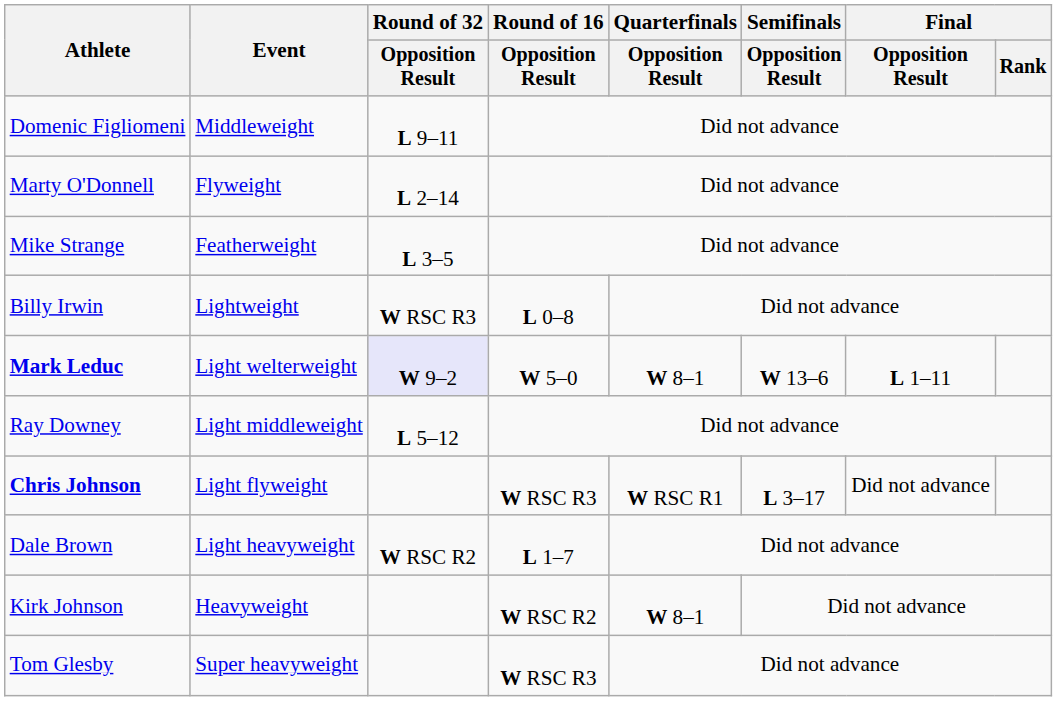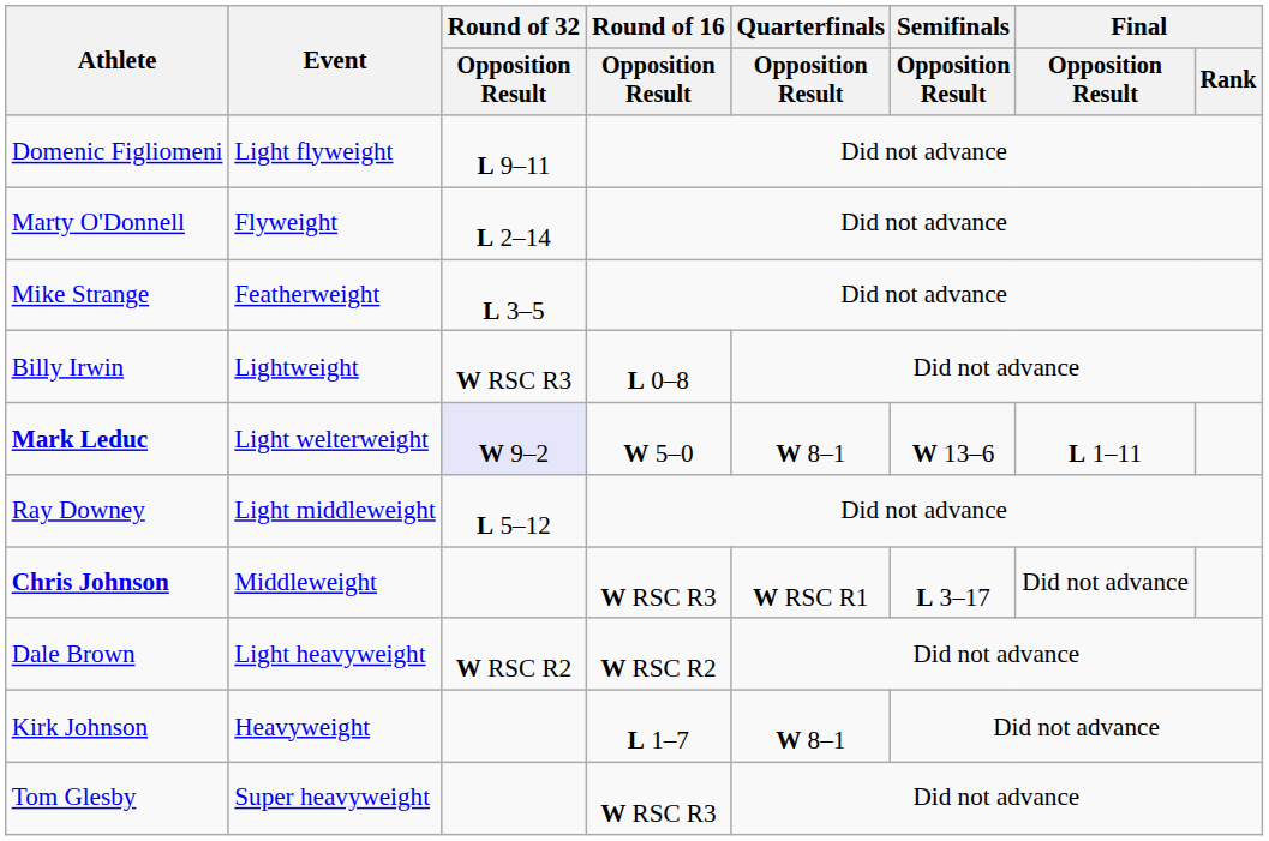 <table class="wikitable" style="font-size:90%">
 <tr>
 <th rowspan="2">Athlete</th>
 <th rowspan="2">Event</th>
 <th>Round of 32</th>
 <th>Round of 16</th>
 <th>Quarterfinals</th>
 <th>Semifinals</th>
 <th colspan=2>Final</th>
 </tr>
 <tr style="font-size:95%">
 <th>Opposition<br>Result</th>
 <th>Opposition<br>Result</th>
 <th>Opposition<br>Result</th>
 <th>Opposition<br>Result</th>
 <th>Opposition<br>Result</th>
 <th>Rank</th>
 </tr>
 <tr align=center>
 <td align=left><a href='#'>Domenic Figliomeni</a></td>
-<td align=left><a href='#'>Middleweight</a></td>
+<td align=left><a href='#'>Light flyweight</a></td>
 <td><br><strong>L</strong> 9–11</td>
 <td colspan=5>Did not advance</td>
 </tr>
 <tr align=center>
 <td align=left><a href='#'>Marty O'Donnell</a></td>
 <td align=left><a href='#'>Flyweight</a></td>
 <td><br><strong>L</strong> 2–14</td>
 <td colspan=5>Did not advance</td>
 </tr>
 <tr align=center>
 <td align=left><a href='#'>Mike Strange</a></td>
 <td align=left><a href='#'>Featherweight</a></td>
 <td><br><strong>L</strong> 3–5</td>
 <td colspan=5>Did not advance</td>
 </tr>
 <tr align=center>
 <td align=left><a href='#'>Billy Irwin</a></td>
 <td align=left><a href='#'>Lightweight</a></td>
 <td><br><strong>W</strong> RSC R3</td>
 <td><br><strong>L</strong> 0–8</td>
 <td colspan=4>Did not advance</td>
 </tr>
 <tr align=center>
 <td align=left><strong><a href='#'>Mark Leduc</a></strong></td>
 <td align=left><a href='#'>Light welterweight</a></td>
 <td style="background: lavender;"><br><strong>W</strong> 9–2</td>
 <td><br><strong>W</strong> 5–0</td>
 <td><br><strong>W</strong> 8–1</td>
 <td><br><strong>W</strong> 13–6</td>
 <td><br><strong>L</strong> 1–11</td>
 <td></td>
 </tr>
 <tr align=center>
 <td align=left><a href='#'>Ray Downey</a></td>
 <td align=left><a href='#'>Light middleweight</a></td>
 <td><br><strong>L</strong> 5–12</td>
 <td colspan=5>Did not advance</td>
 </tr>
 <tr align=center>
 <td align=left><strong><a href='#'>Chris Johnson</a></strong></td>
-<td align=left><a href='#'>Light flyweight</a></td>
+<td align=left><a href='#'>Middleweight</a></td>
 <td></td>
 <td><br><strong>W</strong> RSC R3</td>
 <td><br><strong>W</strong> RSC R1</td>
 <td><br><strong>L</strong> 3–17</td>
 <td>Did not advance</td>
 <td></td>
 </tr>
 <tr align=center>
 <td align=left><a href='#'>Dale Brown</a></td>
 <td align=left><a href='#'>Light heavyweight</a></td>
 <td><br><strong>W</strong> RSC R2</td>
-<td><br><strong>L</strong> 1–7</td>
+<td><br><strong>W</strong> RSC R2</td>
 <td colspan=4>Did not advance</td>
 </tr>
 <tr align=center>
 <td align=left><a href='#'>Kirk Johnson</a></td>
 <td align=left><a href='#'>Heavyweight</a></td>
 <td></td>
-<td><br><strong>W</strong> RSC R2</td>
+<td><br><strong>L</strong> 1–7</td>
 <td><br><strong>W</strong> 8–1</td>
 <td colspan=3>Did not advance</td>
 </tr>
 <tr align=center>
 <td align=left><a href='#'>Tom Glesby</a></td>
 <td align=left><a href='#'>Super heavyweight</a></td>
 <td></td>
 <td><br><strong>W</strong> RSC R3</td>
 <td colspan=4>Did not advance</td>
 </tr>
 </table>
